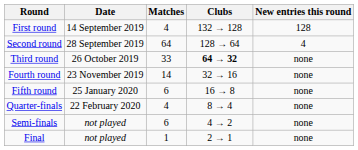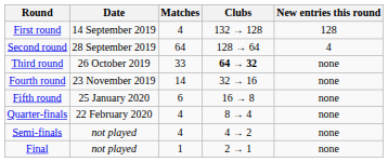 <table class="wikitable">
 <tr>
 <th>Round</th>
 <th>Date</th>
 <th>Matches</th>
 <th width=100>Clubs</th>
 <th>New entries this round</th>
 </tr>
 <tr align=center>
 <td><a href='#'>First round</a></td>
 <td>14 September 2019</td>
 <td>4</td>
 <td>132 → 128</td>
 <td>128</td>
 </tr>
 <tr align=center>
 <td><a href='#'>Second round</a></td>
 <td>28 September 2019</td>
 <td>64</td>
 <td>128 → 64</td>
 <td>4</td>
 </tr>
 <tr align=center>
 <td><a href='#'>Third round</a></td>
 <td>26 October 2019</td>
 <td>33</td>
 <td><strong>64 → 32</strong></td>
 <td>none</td>
 </tr>
 <tr align=center>
 <td><a href='#'>Fourth round</a></td>
 <td>23 November 2019</td>
 <td>14</td>
 <td>32 → 16</td>
 <td>none</td>
 </tr>
 <tr align=center>
 <td><a href='#'>Fifth round</a></td>
 <td>25 January 2020</td>
 <td>6</td>
 <td>16 → 8</td>
 <td>none</td>
 </tr>
 <tr align=center>
 <td><a href='#'>Quarter-finals</a></td>
 <td>22 February 2020</td>
 <td>4</td>
 <td>8 → 4</td>
 <td>none</td>
 </tr>
 <tr align=center>
 <td><a href='#'>Semi-finals</a></td>
 <td><em>not played</em></td>
-<td>6</td>
+<td>4</td>
 <td>4 → 2</td>
 <td>none</td>
 </tr>
 <tr align=center>
 <td><a href='#'>Final</a></td>
 <td><em>not played</em></td>
 <td>1</td>
 <td>2 → 1</td>
 <td>none</td>
 </tr>
 </table>
